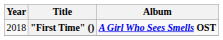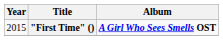 <table class="wikitable plainrowheaders" style="text-align:center;">
 <tr>
 <th scope="col">Year</th>
 <th scope="col">Title</th>
 <th scope="col">Album</th>
 </tr>
 <tr>
-<td>2018</td>
+<td>2015</td>
 <th scope="row">"First Time" ()</th>
 <td><strong><em><a href='#'>A Girl Who Sees Smells</a></em> OST</strong></td>
 </tr>
 <tr>
 </tr>
 </table>
